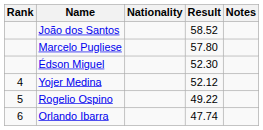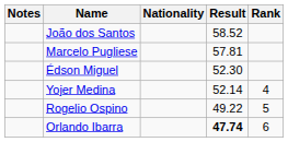 <table class="wikitable sortable" style="text-align:center">
 <tr>
-<th>Rank</th>
+<th>Notes</th>
 <th>Name</th>
 <th>Nationality</th>
 <th>Result</th>
-<th>Notes</th>
+<th>Rank</th>
 </tr>
 <tr>
 <td></td>
 <td align=left><a href='#'>João dos Santos</a></td>
 <td align=left></td>
 <td>58.52</td>
 <td></td>
 </tr>
 <tr>
 <td></td>
 <td align=left><a href='#'>Marcelo Pugliese</a></td>
 <td align=left></td>
-<td>57.80</td>
+<td>57.81</td>
 <td></td>
 </tr>
 <tr>
 <td></td>
 <td align=left><a href='#'>Édson Miguel</a></td>
 <td align=left></td>
 <td>52.30</td>
 <td></td>
 </tr>
 <tr>
-<td>4</td>
+<td></td>
 <td align=left><a href='#'>Yojer Medina</a></td>
 <td align=left></td>
-<td>52.12</td>
-<td></td>
+<td>52.14</td>
+<td>4</td>
 </tr>
 <tr>
-<td>5</td>
+<td></td>
 <td align=left><a href='#'>Rogelio Ospino</a></td>
 <td align=left></td>
 <td>49.22</td>
-<td></td>
+<td>5</td>
 </tr>
 <tr>
-<td>6</td>
+<td></td>
 <td align=left><a href='#'>Orlando Ibarra</a></td>
 <td align=left></td>
-<td>47.74</td>
-<td></td>
+<td><strong>47.74</strong></td>
+<td>6</td>
 </tr>
 </table>
